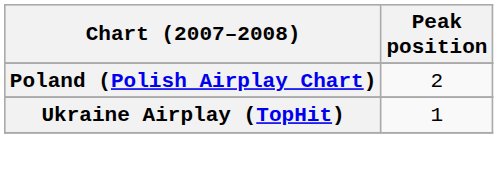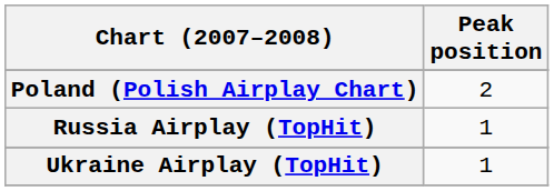 <table class="wikitable sortable plainrowheaders" style="text-align:center;">
 <tr>
 <th scope="col">Chart (2007–2008)</th>
 <th scope="col">Peak<br>position</th>
 </tr>
 <tr>
 </tr>
 <tr>
 </tr>
 <tr>
 <th scope="row">Poland (<a href='#'>Polish Airplay Chart</a>)</th>
 <td>2</td>
 </tr>
 <tr>
+<th scope="row">Russia Airplay (<a href='#'>TopHit</a>)</th>
+<td>1</td>
+</tr>
+<tr>
 </tr>
 <tr>
 </tr>
 <tr>
 <th scope="row">Ukraine Airplay (<a href='#'>TopHit</a>)</th>
 <td>1</td>
 </tr>
 <tr>
 </tr>
 </table>
